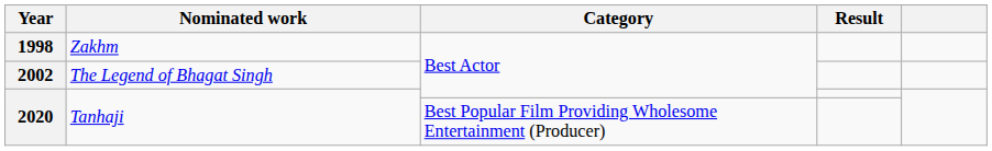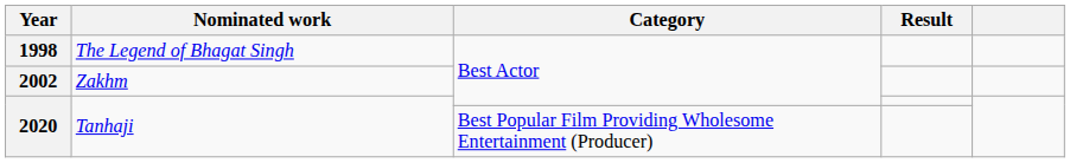 <table class="wikitable plainrowheaders" style="width:70%;">
 <tr>
 <th scope="col" style="width:4%;">Year</th>
 <th scope="col" style="width:25%;">Nominated work</th>
 <th scope="col" style="width:28%;">Category</th>
 <th scope="col" style="width:6%;">Result</th>
 <th scope="col" style="width:6%;"></th>
 </tr>
 <tr>
 <th scope="row">1998</th>
-<td><em><a href='#'>Zakhm</a></em></td>
+<td><em><a href='#'>The Legend of Bhagat Singh</a></em></td>
 <td rowspan="3"><a href='#'>Best Actor</a></td>
 <td></td>
 <td style="text-align:center;"></td>
 </tr>
 <tr>
 <th scope="row">2002</th>
-<td><em><a href='#'>The Legend of Bhagat Singh</a></em></td>
+<td><em><a href='#'>Zakhm</a></em></td>
 <td></td>
 <td style="text-align:center;"></td>
 </tr>
 <tr>
 <th scope="row" rowspan="2">2020</th>
 <td rowspan="2"><em><a href='#'>Tanhaji</a></em></td>
 <td></td>
 <td style="text-align:center;" rowspan="2"></td>
 </tr>
 <tr>
 <td><a href='#'>Best Popular Film Providing Wholesome Entertainment</a> (Producer)</td>
 <td></td>
 </tr>
 </table>
